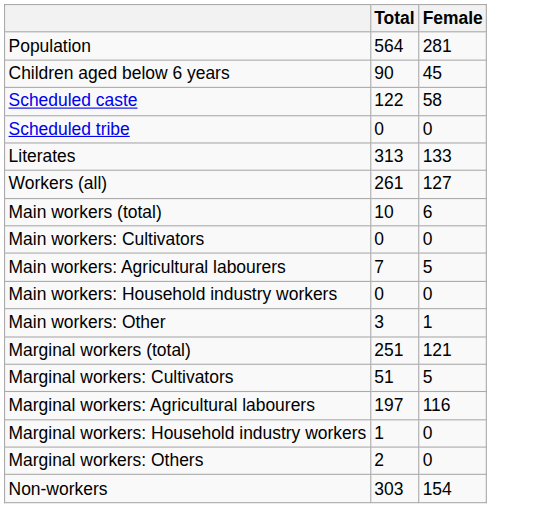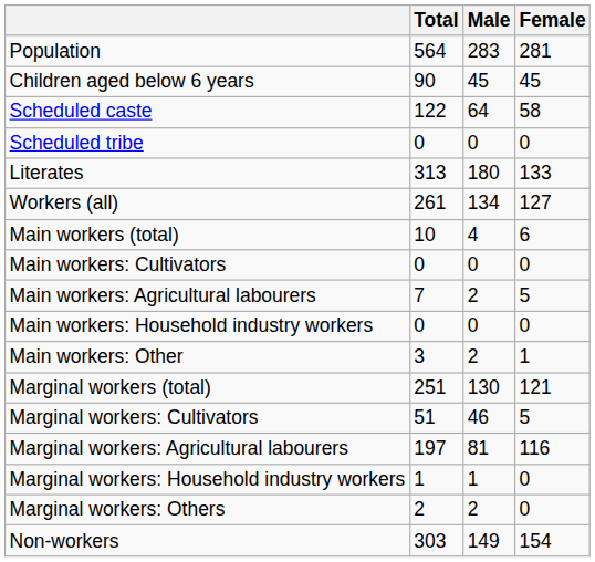 <table class="wikitable sortable">
 <tr>
 <th></th>
 <th>Total</th>
+<th>Male</th>
 <th>Female</th>
 </tr>
 <tr>
 <td>Population</td>
 <td>564</td>
+<td>283</td>
 <td>281</td>
 </tr>
 <tr>
 <td>Children aged below 6 years</td>
 <td>90</td>
 <td>45</td>
+<td>45</td>
 </tr>
 <tr>
 <td><a href='#'>Scheduled caste</a></td>
 <td>122</td>
+<td>64</td>
 <td>58</td>
 </tr>
 <tr>
 <td><a href='#'>Scheduled tribe</a></td>
 <td>0</td>
 <td>0</td>
+<td>0</td>
 </tr>
 <tr>
 <td>Literates</td>
 <td>313</td>
+<td>180</td>
 <td>133</td>
 </tr>
 <tr>
 <td>Workers (all)</td>
 <td>261</td>
+<td>134</td>
 <td>127</td>
 </tr>
 <tr>
 <td>Main workers (total)</td>
 <td>10</td>
+<td>4</td>
 <td>6</td>
 </tr>
 <tr>
 <td>Main workers: Cultivators</td>
 <td>0</td>
 <td>0</td>
+<td>0</td>
 </tr>
 <tr>
 <td>Main workers: Agricultural labourers</td>
 <td>7</td>
+<td>2</td>
 <td>5</td>
 </tr>
 <tr>
 <td>Main workers: Household industry workers</td>
 <td>0</td>
 <td>0</td>
+<td>0</td>
 </tr>
 <tr>
 <td>Main workers: Other</td>
 <td>3</td>
+<td>2</td>
 <td>1</td>
 </tr>
 <tr>
 <td>Marginal workers (total)</td>
 <td>251</td>
+<td>130</td>
 <td>121</td>
 </tr>
 <tr>
 <td>Marginal workers: Cultivators</td>
 <td>51</td>
+<td>46</td>
 <td>5</td>
 </tr>
 <tr>
 <td>Marginal workers: Agricultural labourers</td>
 <td>197</td>
+<td>81</td>
 <td>116</td>
 </tr>
 <tr>
 <td>Marginal workers: Household industry workers</td>
+<td>1</td>
 <td>1</td>
 <td>0</td>
 </tr>
 <tr>
 <td>Marginal workers: Others</td>
 <td>2</td>
+<td>2</td>
 <td>0</td>
 </tr>
 <tr>
 <td>Non-workers</td>
 <td>303</td>
+<td>149</td>
 <td>154</td>
 </tr>
 </table>
